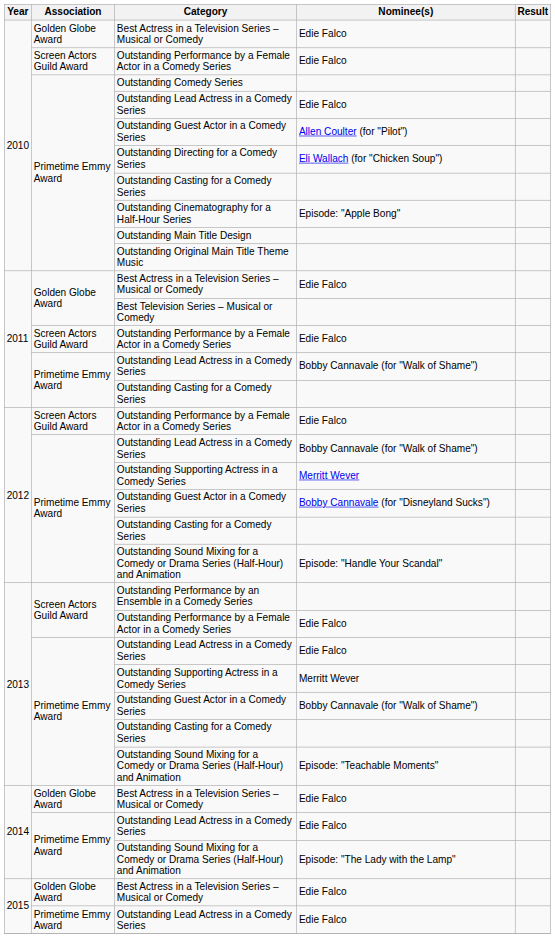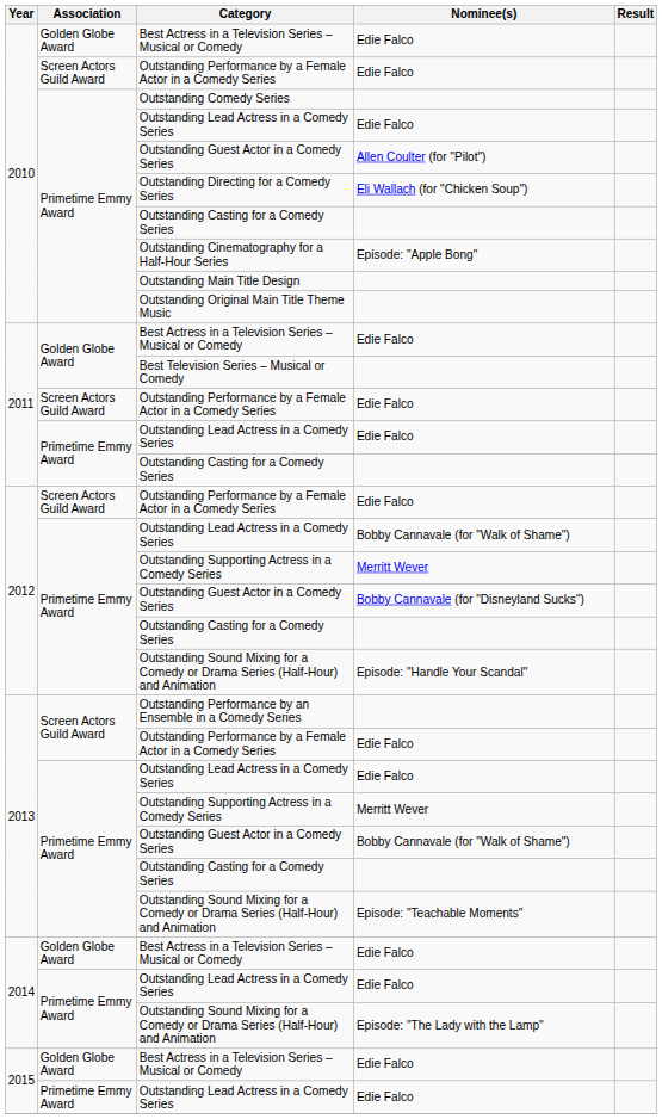 <table class="wikitable">
 <tr>
 <th>Year</th>
 <th>Association</th>
 <th>Category</th>
 <th style="width:40%;">Nominee(s)</th>
 <th>Result</th>
 </tr>
 <tr>
 <td rowspan="10">2010</td>
 <td rowspan="1">Golden Globe Award</td>
 <td>Best Actress in a Television Series – Musical or Comedy</td>
 <td>Edie Falco</td>
 <td></td>
 </tr>
 <tr>
 <td rowspan="1">Screen Actors Guild Award</td>
 <td>Outstanding Performance by a Female Actor in a Comedy Series</td>
 <td>Edie Falco</td>
 <td></td>
 </tr>
 <tr>
 <td rowspan="8">Primetime Emmy Award</td>
 <td>Outstanding Comedy Series</td>
 <td></td>
 <td></td>
 </tr>
 <tr>
 <td>Outstanding Lead Actress in a Comedy Series</td>
 <td>Edie Falco</td>
 <td></td>
 </tr>
 <tr>
 <td>Outstanding Guest Actor in a Comedy Series</td>
 <td><a href='#'>Allen Coulter</a> (for "Pilot")</td>
 <td></td>
 </tr>
 <tr>
 <td>Outstanding Directing for a Comedy Series</td>
 <td><a href='#'>Eli Wallach</a> (for "Chicken Soup")</td>
 <td></td>
 </tr>
 <tr>
 <td>Outstanding Casting for a Comedy Series</td>
 <td></td>
 <td></td>
 </tr>
 <tr>
 <td>Outstanding Cinematography for a Half-Hour Series</td>
 <td>Episode: "Apple Bong"</td>
 <td></td>
 </tr>
 <tr>
 <td>Outstanding Main Title Design</td>
 <td></td>
 <td></td>
 </tr>
 <tr>
 <td>Outstanding Original Main Title Theme Music</td>
 <td></td>
 <td></td>
 </tr>
 <tr>
 <td rowspan="5">2011</td>
 <td rowspan="2">Golden Globe Award</td>
 <td>Best Actress in a Television Series – Musical or Comedy</td>
 <td>Edie Falco</td>
 <td></td>
 </tr>
 <tr>
 <td>Best Television Series – Musical or Comedy</td>
 <td></td>
 <td></td>
 </tr>
 <tr>
 <td rowspan="1">Screen Actors Guild Award</td>
 <td>Outstanding Performance by a Female Actor in a Comedy Series</td>
 <td>Edie Falco</td>
 <td></td>
 </tr>
 <tr>
 <td rowspan="2">Primetime Emmy Award</td>
 <td>Outstanding Lead Actress in a Comedy Series</td>
-<td>Bobby Cannavale (for "Walk of Shame")</td>
+<td>Edie Falco</td>
 <td></td>
 </tr>
 <tr>
 <td>Outstanding Casting for a Comedy Series</td>
 <td></td>
 <td></td>
 </tr>
 <tr>
 <td rowspan="6">2012</td>
 <td rowspan="1">Screen Actors Guild Award</td>
 <td>Outstanding Performance by a Female Actor in a Comedy Series</td>
 <td>Edie Falco</td>
 <td></td>
 </tr>
 <tr>
 <td rowspan="5">Primetime Emmy Award</td>
 <td>Outstanding Lead Actress in a Comedy Series</td>
 <td>Bobby Cannavale (for "Walk of Shame")</td>
 <td></td>
 </tr>
 <tr>
 <td>Outstanding Supporting Actress in a Comedy Series</td>
 <td><a href='#'>Merritt Wever</a></td>
 <td></td>
 </tr>
 <tr>
 <td>Outstanding Guest Actor in a Comedy Series</td>
 <td><a href='#'>Bobby Cannavale</a> (for "Disneyland Sucks")</td>
 <td></td>
 </tr>
 <tr>
 <td>Outstanding Casting for a Comedy Series</td>
 <td></td>
 <td></td>
 </tr>
 <tr>
 <td>Outstanding Sound Mixing for a Comedy or Drama Series (Half-Hour) and Animation</td>
 <td>Episode: "Handle Your Scandal"</td>
 <td></td>
 </tr>
 <tr>
 <td rowspan="7">2013</td>
 <td rowspan="2">Screen Actors Guild Award</td>
 <td>Outstanding Performance by an Ensemble in a Comedy Series</td>
 <td></td>
 <td></td>
 </tr>
 <tr>
 <td>Outstanding Performance by a Female Actor in a Comedy Series</td>
 <td>Edie Falco</td>
 <td></td>
 </tr>
 <tr>
 <td rowspan="5">Primetime Emmy Award</td>
 <td>Outstanding Lead Actress in a Comedy Series</td>
 <td>Edie Falco</td>
 <td></td>
 </tr>
 <tr>
 <td>Outstanding Supporting Actress in a Comedy Series</td>
 <td>Merritt Wever</td>
 <td></td>
 </tr>
 <tr>
 <td>Outstanding Guest Actor in a Comedy Series</td>
 <td>Bobby Cannavale (for "Walk of Shame")</td>
 <td></td>
 </tr>
 <tr>
 <td>Outstanding Casting for a Comedy Series</td>
 <td></td>
 <td></td>
 </tr>
 <tr>
 <td>Outstanding Sound Mixing for a Comedy or Drama Series (Half-Hour) and Animation</td>
 <td>Episode: "Teachable Moments"</td>
 <td></td>
 </tr>
 <tr>
 <td rowspan="3">2014</td>
 <td rowspan="1">Golden Globe Award</td>
 <td>Best Actress in a Television Series – Musical or Comedy</td>
 <td>Edie Falco</td>
 <td></td>
 </tr>
 <tr>
 <td rowspan="2">Primetime Emmy Award</td>
 <td>Outstanding Lead Actress in a Comedy Series</td>
 <td>Edie Falco</td>
 <td></td>
 </tr>
 <tr>
 <td>Outstanding Sound Mixing for a Comedy or Drama Series (Half-Hour) and Animation</td>
 <td>Episode: "The Lady with the Lamp"</td>
 <td></td>
 </tr>
 <tr>
 <td rowspan="2">2015</td>
 <td rowspan="1">Golden Globe Award</td>
 <td>Best Actress in a Television Series – Musical or Comedy</td>
 <td>Edie Falco</td>
 <td></td>
 </tr>
 <tr>
 <td rowspan="1">Primetime Emmy Award</td>
 <td>Outstanding Lead Actress in a Comedy Series</td>
 <td>Edie Falco</td>
 <td></td>
 </tr>
 <tr>
 </tr>
 </table>
